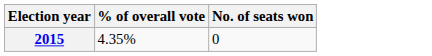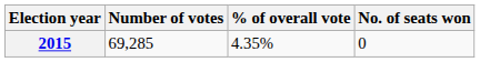 <table class="wikitable">
 <tr>
 <th>Election year</th>
+<th>Number of votes</th>
 <th>% of overall vote</th>
 <th>No. of seats won</th>
 </tr>
 <tr>
 <th><a href='#'>2015</a></th>
+<td>69,285</td>
 <td>4.35%</td>
 <td>0</td>
 </tr>
 </table>
